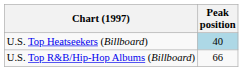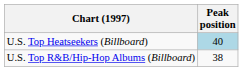 <table class="wikitable sortable">
 <tr>
 <th>Chart (1997)</th>
 <th>Peak<br>position</th>
 </tr>
 <tr>
 <td>U.S. <a href='#'>Top Heatseekers</a> (<em>Billboard</em>)</td>
 <td align="center" style="background: lightblue;">40</td>
 </tr>
 <tr>
 <td>U.S. <a href='#'>Top R&B/Hip-Hop Albums</a> (<em>Billboard</em>)</td>
-<td align="center">66</td>
+<td align="center">38</td>
 </tr>
 </table>
